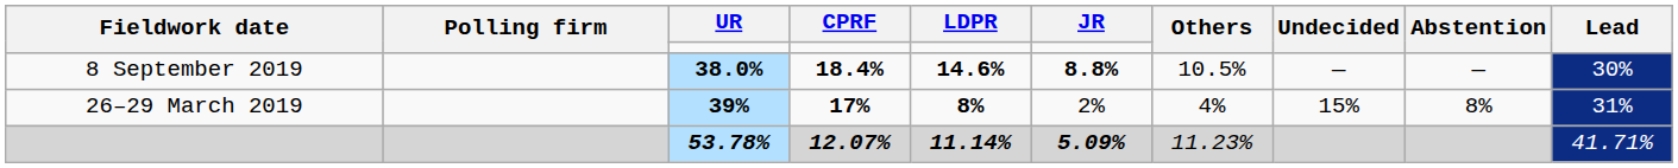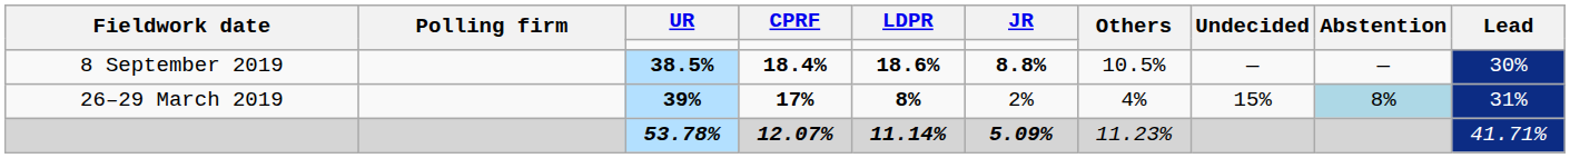 <table class=wikitable style="font-size:95%; line-height:14px; text-align:center">
 <tr>
 <th style=width:200px; rowspan=2>Fieldwork date</th>
 <th style=width:150px; rowspan=2>Polling firm</th>
 <th style="width:60px;"><a href='#'>UR</a></th>
 <th style="width:60px;"><a href='#'>CPRF</a></th>
 <th style="width:60px;"><a href='#'>LDPR</a></th>
 <th style="width:60px;"><a href='#'>JR</a></th>
 <th style="width:60px;" rowspan=2>Others</th>
 <th style="width:60px;" rowspan=2>Undecided</th>
 <th style="width:60px;" rowspan=2>Abstention</th>
 <th style="width:60px;" rowspan="2">Lead</th>
 </tr>
 <tr>
 <td bgcolor=></td>
 <td bgcolor=></td>
 <td bgcolor=></td>
 <td bgcolor=></td>
 </tr>
 <tr>
 <td>8 September 2019</td>
 <td> </td>
-<td style="background:#B3E0FF"><strong>38.0%</strong></td>
+<td style="background:#B3E0FF"><strong>38.5%</strong></td>
 <td><strong>18.4%</strong></td>
-<td><strong>14.6%</strong></td>
+<td><strong>18.6%</strong></td>
 <td><strong>8.8%</strong></td>
 <td>10.5%</td>
 <td>—</td>
 <td>—</td>
 <td style="background:#0C2C84; color:white;">30%</td>
 </tr>
 <tr>
 <td>26–29 March 2019</td>
 <td></td>
 <td style="background:#B3E0FF"><strong>39%</strong></td>
 <td><strong>17%</strong></td>
 <td><strong>8%</strong></td>
 <td>2%</td>
 <td>4%</td>
 <td>15%</td>
-<td>8%</td>
+<td style="background: lightblue;">8%</td>
 <td style="background:#0C2C84; color:white;">31%</td>
 </tr>
 <tr>
 <td style="background:#D5D5D5"></td>
 <td style="background:#D5D5D5"></td>
 <td style="background:#B3E0FF"><strong><em>53.78%</em></strong></td>
 <td style="background:#D5D5D5"><strong><em>12.07%</em></strong></td>
 <td style="background:#D5D5D5"><strong><em>11.14%</em></strong></td>
 <td style="background:#D5D5D5"><strong><em>5.09%</em></strong></td>
 <td style="background:#D5D5D5"><em>11.23%</em></td>
 <td style="background:#D5D5D5"></td>
 <td style="background:#D5D5D5"></td>
 <td style="background:#0C2C84; color:white;"><em>41.71%</em></td>
 </tr>
 </table>
